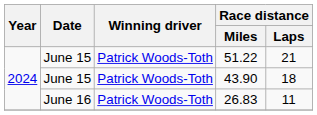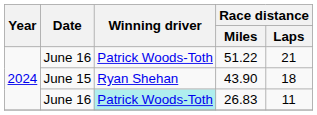 <table class="wikitable" style="font-size: 95%;">
 <tr>
 <th rowspan="2">Year</th>
 <th rowspan="2">Date</th>
 <th rowspan="2">Winning driver</th>
 <th colspan="2">Race distance</th>
 </tr>
 <tr>
 <th>Miles</th>
 <th>Laps</th>
 </tr>
 <tr>
 <td rowspan=3><a href='#'>2024</a></td>
-<td>June 15</td>
+<td>June 16</td>
 <td> <a href='#'>Patrick Woods-Toth</a></td>
 <td style="text-align:center">51.22</td>
 <td style="text-align:center">21</td>
 </tr>
 <tr>
 <td>June 15</td>
-<td> <a href='#'>Patrick Woods-Toth</a></td>
+<td> <a href='#'>Ryan Shehan</a></td>
 <td style="text-align:center">43.90</td>
 <td style="text-align:center">18</td>
 </tr>
 <tr>
 <td>June 16</td>
-<td> <a href='#'>Patrick Woods-Toth</a></td>
+<td style="background: paleturquoise;"> <a href='#'>Patrick Woods-Toth</a></td>
 <td style="text-align:center">26.83</td>
 <td style="text-align:center">11</td>
 </tr>
 <tr>
 </tr>
 </table>
